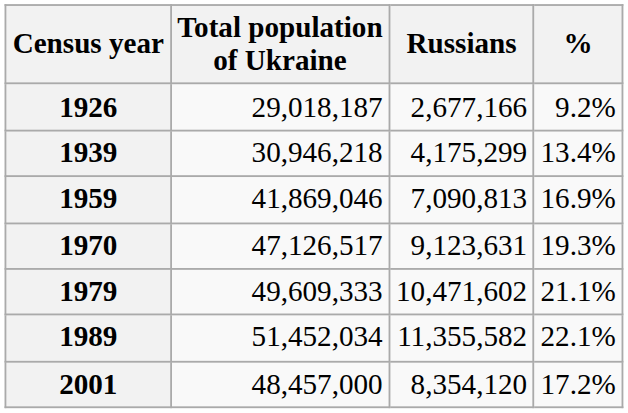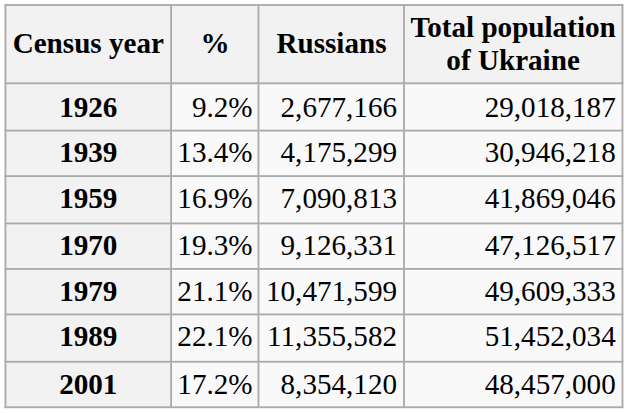 <table class="wikitable" align=right>
 <tr>
 <th>Census year</th>
+<th>%</th>
+<th>Russians</th>
 <th>Total population<br>of Ukraine</th>
-<th>Russians</th>
-<th>%</th>
 </tr>
 <tr align=right>
 <th>1926</th>
+<td>9.2%</td>
+<td>2,677,166</td>
 <td>29,018,187</td>
-<td>2,677,166</td>
-<td>9.2%</td>
 </tr>
 <tr align=right>
 <th>1939</th>
+<td>13.4%</td>
+<td>4,175,299</td>
 <td>30,946,218</td>
-<td>4,175,299</td>
-<td>13.4%</td>
 </tr>
 <tr align=right>
 <th>1959</th>
+<td>16.9%</td>
+<td>7,090,813</td>
 <td>41,869,046</td>
-<td>7,090,813</td>
-<td>16.9%</td>
 </tr>
 <tr align=right>
 <th>1970</th>
+<td>19.3%</td>
+<td>9,126,331</td>
 <td>47,126,517</td>
-<td>9,123,631</td>
-<td>19.3%</td>
 </tr>
 <tr align=right>
 <th>1979</th>
+<td>21.1%</td>
+<td>10,471,599</td>
 <td>49,609,333</td>
-<td>10,471,602</td>
-<td>21.1%</td>
 </tr>
 <tr align=right>
 <th>1989</th>
+<td>22.1%</td>
+<td>11,355,582</td>
 <td>51,452,034</td>
-<td>11,355,582</td>
-<td>22.1%</td>
 </tr>
 <tr align=right>
 <th>2001</th>
+<td>17.2%</td>
+<td>8,354,120</td>
 <td>48,457,000</td>
-<td>8,354,120</td>
-<td>17.2%</td>
 </tr>
 </table>
